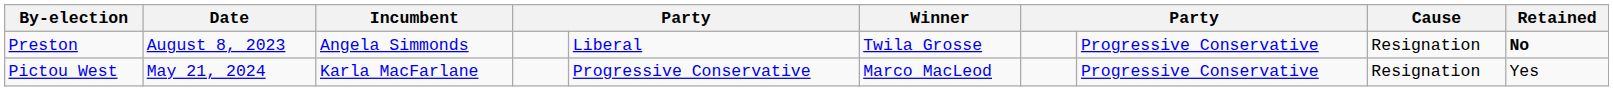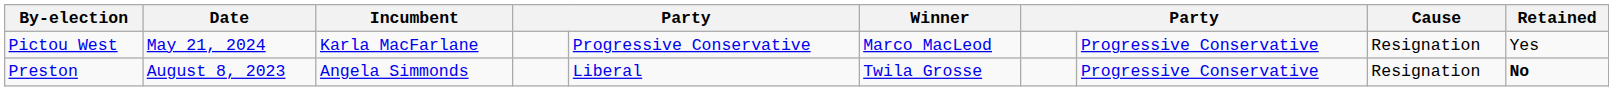 <table class=wikitable style="width:100%">
 <tr>
 <th>By-election</th>
 <th>Date</th>
 <th>Incumbent</th>
 <th colspan=2>Party</th>
 <th>Winner</th>
 <th colspan=2>Party</th>
 <th>Cause</th>
 <th>Retained</th>
+</tr>
+<tr>
+<td><a href='#'>Pictou West</a></td>
+<td><a href='#'>May 21, 2024</a></td>
+<td><a href='#'>Karla MacFarlane</a></td>
+<td>    </td>
+<td><a href='#'>Progressive Conservative</a></td>
+<td><a href='#'>Marco MacLeod</a></td>
+<td>    </td>
+<td><a href='#'>Progressive Conservative</a></td>
+<td>Resignation</td>
+<td>Yes</td>
 </tr>
 <tr>
 <td><a href='#'>Preston</a></td>
 <td><a href='#'>August 8, 2023</a></td>
 <td><a href='#'>Angela Simmonds</a></td>
 <td>    </td>
 <td><a href='#'>Liberal</a></td>
 <td><a href='#'>Twila Grosse</a></td>
 <td>    </td>
 <td><a href='#'>Progressive Conservative</a></td>
 <td>Resignation</td>
 <td><strong>No</strong></td>
 </tr>
-<tr>
-<td><a href='#'>Pictou West</a></td>
-<td><a href='#'>May 21, 2024</a></td>
-<td><a href='#'>Karla MacFarlane</a></td>
-<td>    </td>
-<td><a href='#'>Progressive Conservative</a></td>
-<td><a href='#'>Marco MacLeod</a></td>
-<td>    </td>
-<td><a href='#'>Progressive Conservative</a></td>
-<td>Resignation</td>
-<td>Yes</td>
-</tr>
 </table>
